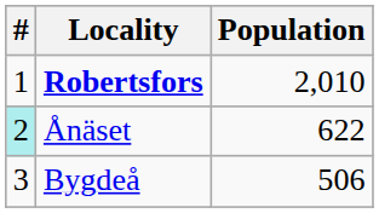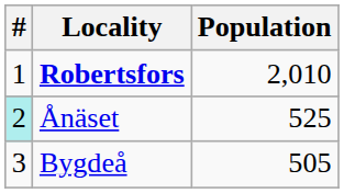 <table class="wikitable">
 <tr>
 <th>#</th>
 <th>Locality</th>
 <th>Population</th>
 </tr>
 <tr>
 <td>1</td>
 <td><strong><a href='#'>Robertsfors</a></strong></td>
 <td align="right">2,010</td>
 </tr>
 <tr>
 <td style="background: paleturquoise;">2</td>
 <td><a href='#'>Ånäset</a></td>
-<td align="right">622</td>
+<td align="right">525</td>
 </tr>
 <tr>
 <td>3</td>
 <td><a href='#'>Bygdeå</a></td>
-<td align="right">506</td>
+<td align="right">505</td>
 </tr>
 </table>
